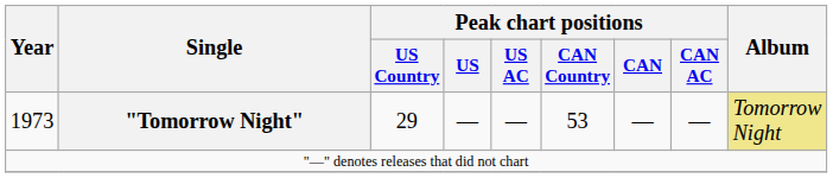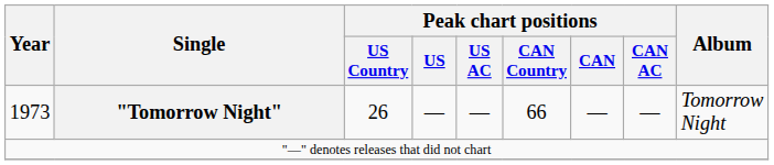 <table class="wikitable plainrowheaders" style="text-align:center;">
 <tr>
 <th rowspan="2">Year</th>
 <th rowspan="2" style="width:26em;">Single</th>
 <th colspan="6">Peak chart positions</th>
 <th rowspan="2">Album</th>
 </tr>
 <tr style="font-size:smaller;">
 <th width="45"><a href='#'>US Country</a><br></th>
 <th width="45"><a href='#'>US</a><br></th>
 <th width="45"><a href='#'>US AC</a></th>
 <th width="45"><a href='#'>CAN Country</a></th>
 <th width="45"><a href='#'>CAN</a></th>
 <th width="45"><a href='#'>CAN AC</a></th>
 </tr>
 <tr>
 <td>1973</td>
 <th scope="row">"Tomorrow Night"</th>
-<td>29</td>
+<td>26</td>
 <td>—</td>
 <td>—</td>
-<td>53</td>
+<td>66</td>
 <td>—</td>
 <td>—</td>
-<td align="left" style="background: khaki;"><em>Tomorrow Night</em></td>
+<td align="left"><em>Tomorrow Night</em></td>
 </tr>
 <tr>
 <td colspan="9" style="font-size:8pt">"—" denotes releases that did not chart</td>
 </tr>
 <tr>
 </tr>
 </table>
